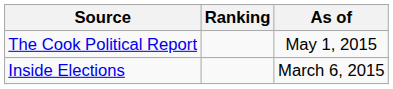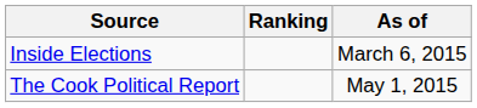 <table class="wikitable" style="text-align:center">
 <tr>
 <th>Source</th>
 <th>Ranking</th>
 <th>As of</th>
 </tr>
 <tr>
+<td align=left><a href='#'>Inside Elections</a></td>
+<td></td>
+<td>March 6, 2015</td>
+</tr>
+<tr>
 <td align=left><a href='#'>The Cook Political Report</a></td>
 <td></td>
 <td>May 1, 2015</td>
 </tr>
-<tr>
-<td align=left><a href='#'>Inside Elections</a></td>
-<td></td>
-<td>March 6, 2015</td>
-</tr>
 </table>
